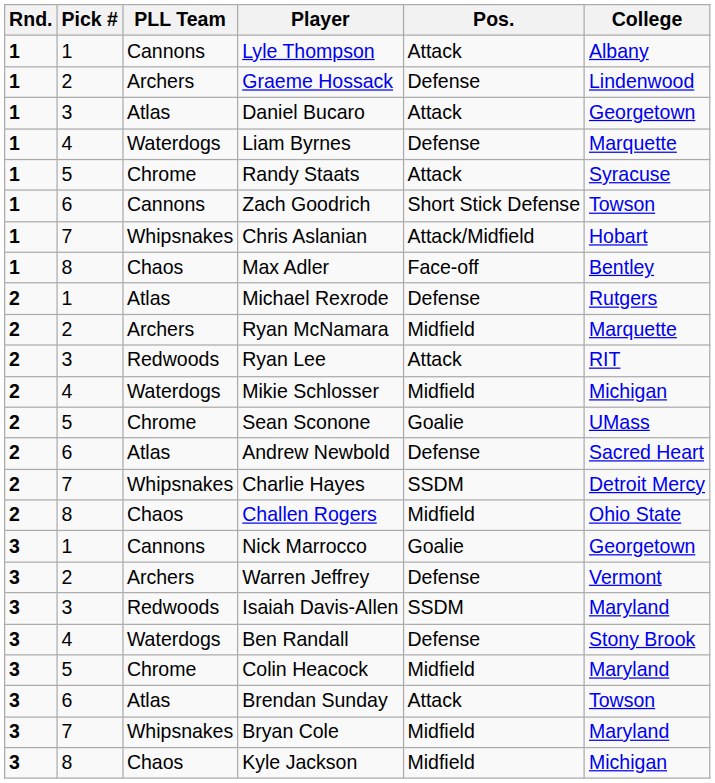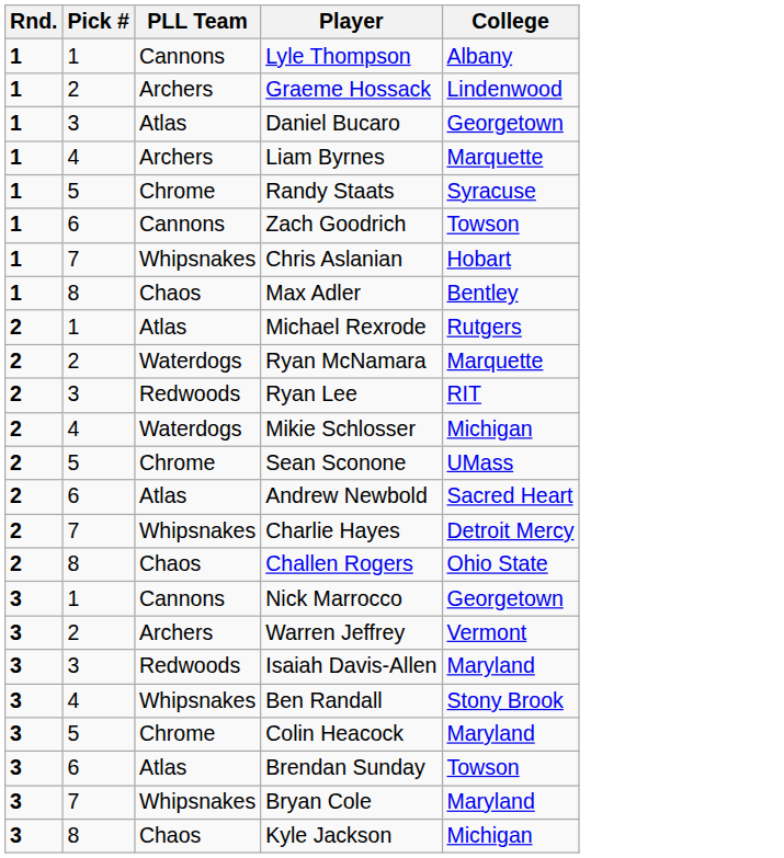 <table class="wikitable">
 <tr>
 <th>Rnd.</th>
 <th>Pick #</th>
 <th>PLL Team</th>
 <th>Player</th>
-<th>Pos.</th>
 <th>College</th>
 </tr>
 <tr>
 <td><strong>1</strong></td>
 <td>1</td>
 <td>Cannons</td>
 <td><a href='#'>Lyle Thompson</a></td>
-<td>Attack</td>
 <td><a href='#'>Albany</a></td>
 </tr>
 <tr>
 <td><strong>1</strong></td>
 <td>2</td>
 <td>Archers</td>
 <td><a href='#'>Graeme Hossack</a></td>
-<td>Defense</td>
 <td><a href='#'>Lindenwood</a></td>
 </tr>
 <tr>
 <td><strong>1</strong></td>
 <td>3</td>
 <td>Atlas</td>
 <td>Daniel Bucaro</td>
-<td>Attack</td>
 <td><a href='#'>Georgetown</a></td>
 </tr>
 <tr>
 <td><strong>1</strong></td>
 <td>4</td>
-<td>Waterdogs</td>
+<td>Archers</td>
 <td>Liam Byrnes</td>
-<td>Defense</td>
 <td><a href='#'>Marquette</a></td>
 </tr>
 <tr>
 <td><strong>1</strong></td>
 <td>5</td>
 <td>Chrome</td>
 <td>Randy Staats</td>
-<td>Attack</td>
 <td><a href='#'>Syracuse</a></td>
 </tr>
 <tr>
 <td><strong>1</strong></td>
 <td>6</td>
 <td>Cannons</td>
 <td>Zach Goodrich</td>
-<td>Short Stick Defense</td>
 <td><a href='#'>Towson</a></td>
 </tr>
 <tr>
 <td><strong>1</strong></td>
 <td>7</td>
 <td>Whipsnakes</td>
 <td>Chris Aslanian</td>
-<td>Attack/Midfield</td>
 <td><a href='#'>Hobart</a></td>
 </tr>
 <tr>
 <td><strong>1</strong></td>
 <td>8</td>
 <td>Chaos</td>
 <td>Max Adler</td>
-<td>Face-off</td>
 <td><a href='#'>Bentley</a></td>
 </tr>
 <tr>
 <td><strong>2</strong></td>
 <td>1</td>
 <td>Atlas</td>
 <td>Michael Rexrode</td>
-<td>Defense</td>
 <td><a href='#'>Rutgers</a></td>
 </tr>
 <tr>
 <td><strong>2</strong></td>
 <td>2</td>
-<td>Archers</td>
+<td>Waterdogs</td>
 <td>Ryan McNamara</td>
-<td>Midfield</td>
 <td><a href='#'>Marquette</a></td>
 </tr>
 <tr>
 <td><strong>2</strong></td>
 <td>3</td>
 <td>Redwoods</td>
 <td>Ryan Lee</td>
-<td>Attack</td>
 <td><a href='#'>RIT</a></td>
 </tr>
 <tr>
 <td><strong>2</strong></td>
 <td>4</td>
 <td>Waterdogs</td>
 <td>Mikie Schlosser</td>
-<td>Midfield</td>
 <td><a href='#'>Michigan</a></td>
 </tr>
 <tr>
 <td><strong>2</strong></td>
 <td>5</td>
 <td>Chrome</td>
 <td>Sean Sconone</td>
-<td>Goalie</td>
 <td><a href='#'>UMass</a></td>
 </tr>
 <tr>
 <td><strong>2</strong></td>
 <td>6</td>
 <td>Atlas</td>
 <td>Andrew Newbold</td>
-<td>Defense</td>
 <td><a href='#'>Sacred Heart</a></td>
 </tr>
 <tr>
 <td><strong>2</strong></td>
 <td>7</td>
 <td>Whipsnakes</td>
 <td>Charlie Hayes</td>
-<td>SSDM</td>
 <td><a href='#'>Detroit Mercy</a></td>
 </tr>
 <tr>
 <td><strong>2</strong></td>
 <td>8</td>
 <td>Chaos</td>
 <td><a href='#'>Challen Rogers</a></td>
-<td>Midfield</td>
 <td><a href='#'>Ohio State</a></td>
 </tr>
 <tr>
 <td><strong>3</strong></td>
 <td>1</td>
 <td>Cannons</td>
 <td>Nick Marrocco</td>
-<td>Goalie</td>
 <td><a href='#'>Georgetown</a></td>
 </tr>
 <tr>
 <td><strong>3</strong></td>
 <td>2</td>
 <td>Archers</td>
 <td>Warren Jeffrey</td>
-<td>Defense</td>
 <td><a href='#'>Vermont</a></td>
 </tr>
 <tr>
 <td><strong>3</strong></td>
 <td>3</td>
 <td>Redwoods</td>
 <td>Isaiah Davis-Allen</td>
-<td>SSDM</td>
 <td><a href='#'>Maryland</a></td>
 </tr>
 <tr>
 <td><strong>3</strong></td>
 <td>4</td>
-<td>Waterdogs</td>
+<td>Whipsnakes</td>
 <td>Ben Randall</td>
-<td>Defense</td>
 <td><a href='#'>Stony Brook</a></td>
 </tr>
 <tr>
 <td><strong>3</strong></td>
 <td>5</td>
 <td>Chrome</td>
 <td>Colin Heacock</td>
-<td>Midfield</td>
 <td><a href='#'>Maryland</a></td>
 </tr>
 <tr>
 <td><strong>3</strong></td>
 <td>6</td>
 <td>Atlas</td>
 <td>Brendan Sunday</td>
-<td>Attack</td>
 <td><a href='#'>Towson</a></td>
 </tr>
 <tr>
 <td><strong>3</strong></td>
 <td>7</td>
 <td>Whipsnakes</td>
 <td>Bryan Cole</td>
-<td>Midfield</td>
 <td><a href='#'>Maryland</a></td>
 </tr>
 <tr>
 <td><strong>3</strong></td>
 <td>8</td>
 <td>Chaos</td>
 <td>Kyle Jackson</td>
-<td>Midfield</td>
 <td><a href='#'>Michigan</a></td>
 </tr>
 </table>
